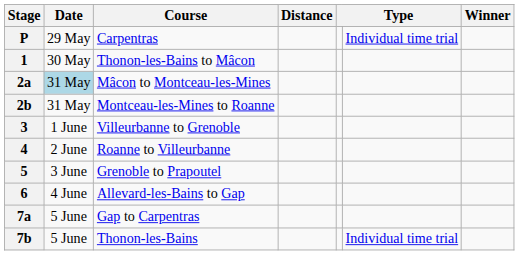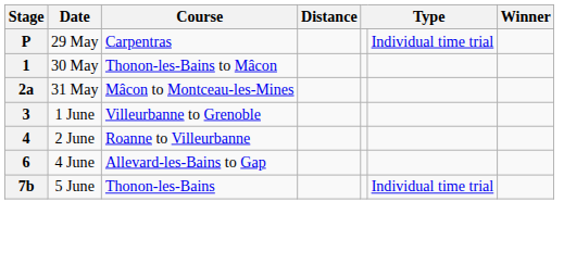 <table class="wikitable">
 <tr>
 <th>Stage</th>
 <th>Date</th>
 <th>Course</th>
 <th>Distance</th>
 <th scope="col" colspan="2">Type</th>
 <th>Winner</th>
 </tr>
 <tr>
 <th scope="row" style="text-align:center;">P</th>
 <td style="text-align:center;">29 May</td>
 <td><a href='#'>Carpentras</a></td>
 <td style="text-align:center;"></td>
 <td></td>
 <td><a href='#'>Individual time trial</a></td>
 <td></td>
 </tr>
 <tr>
 <th scope="row" style="text-align:center;">1</th>
 <td style="text-align:center;">30 May</td>
 <td><a href='#'>Thonon-les-Bains</a> to <a href='#'>Mâcon</a></td>
 <td style="text-align:center;"></td>
 <td></td>
 <td></td>
 <td></td>
 </tr>
 <tr>
 <th scope="row" style="text-align:center;">2a</th>
-<td style="background: lightblue; text-align:center;">31 May</td>
+<td style="text-align:center;">31 May</td>
 <td><a href='#'>Mâcon</a> to <a href='#'>Montceau-les-Mines</a></td>
-<td style="text-align:center;"></td>
-<td></td>
-<td></td>
-<td></td>
-</tr>
-<tr>
-<th scope="row" style="text-align:center;">2b</th>
-<td style="text-align:center;">31 May</td>
-<td><a href='#'>Montceau-les-Mines</a> to <a href='#'>Roanne</a></td>
 <td style="text-align:center;"></td>
 <td></td>
 <td></td>
 <td></td>
 </tr>
 <tr>
 <th scope="row" style="text-align:center;">3</th>
 <td style="text-align:center;">1 June</td>
 <td><a href='#'>Villeurbanne</a> to <a href='#'>Grenoble</a></td>
 <td style="text-align:center;"></td>
 <td></td>
 <td></td>
 <td></td>
 </tr>
 <tr>
 <th scope="row" style="text-align:center;">4</th>
 <td style="text-align:center;">2 June</td>
 <td><a href='#'>Roanne</a> to <a href='#'>Villeurbanne</a></td>
 <td style="text-align:center;"></td>
 <td></td>
 <td></td>
 <td></td>
 </tr>
 <tr>
-<th scope="row" style="text-align:center;">5</th>
-<td style="text-align:center;">3 June</td>
-<td><a href='#'>Grenoble</a> to <a href='#'>Prapoutel</a></td>
-<td style="text-align:center;"></td>
-<td></td>
-<td></td>
-<td></td>
-</tr>
-<tr>
 <th scope="row" style="text-align:center;">6</th>
 <td style="text-align:center;">4 June</td>
 <td><a href='#'>Allevard-les-Bains</a> to <a href='#'>Gap</a></td>
-<td style="text-align:center;"></td>
-<td></td>
-<td></td>
-<td></td>
-</tr>
-<tr>
-<th scope="row" style="text-align:center;">7a</th>
-<td style="text-align:center;">5 June</td>
-<td><a href='#'>Gap</a> to <a href='#'>Carpentras</a></td>
 <td style="text-align:center;"></td>
 <td></td>
 <td></td>
 <td></td>
 </tr>
 <tr>
 <th scope="row" style="text-align:center;">7b</th>
 <td style="text-align:center;">5 June</td>
 <td><a href='#'>Thonon-les-Bains</a></td>
 <td style="text-align:center;"></td>
 <td></td>
 <td><a href='#'>Individual time trial</a></td>
 <td></td>
 </tr>
 </table>
